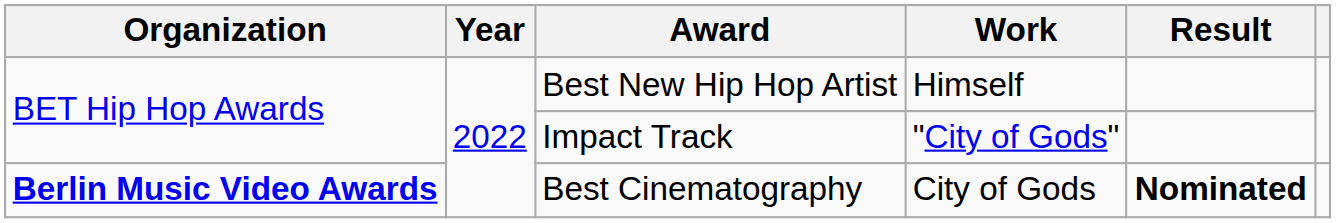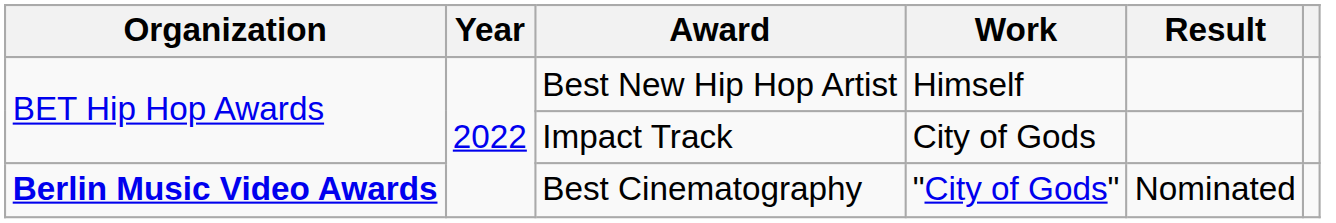 <table class="wikitable sortable">
 <tr>
 <th scope="col">Organization</th>
 <th scope="col">Year</th>
 <th scope="col">Award</th>
 <th scope="col">Work</th>
 <th scope="col">Result</th>
 <th scope="col"></th>
 </tr>
 <tr>
 <td rowspan="2"><a href='#'>BET Hip Hop Awards</a></td>
 <td rowspan="3"><a href='#'>2022</a></td>
 <td>Best New Hip Hop Artist</td>
 <td>Himself</td>
 <td></td>
 <td rowspan="2"></td>
 </tr>
 <tr>
 <td>Impact Track</td>
-<td rowspan="1">"<a href='#'>City of Gods</a>"</td>
+<td>City of Gods</td>
 <td></td>
 </tr>
 <tr>
 <td><strong><a href='#'>Berlin Music Video Awards</a></strong></td>
 <td>Best Cinematography</td>
-<td>City of Gods</td>
-<td><strong>Nominated</strong></td>
+<td rowspan="1">"<a href='#'>City of Gods</a>"</td>
+<td>Nominated</td>
 <td></td>
 </tr>
 </table>
